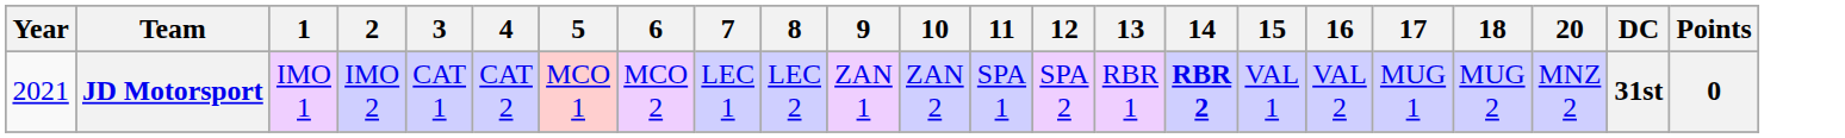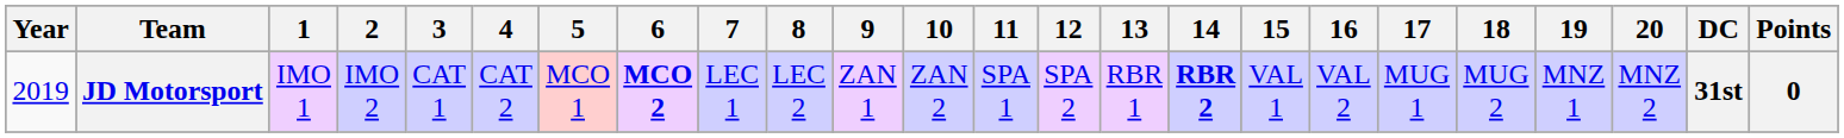 <table class="wikitable" style="text-align:center; font-size:85%">
 <tr>
 <th>Year</th>
 <th>Team</th>
 <th>1</th>
 <th>2</th>
 <th>3</th>
 <th>4</th>
 <th>5</th>
 <th>6</th>
 <th>7</th>
 <th>8</th>
 <th>9</th>
 <th>10</th>
 <th>11</th>
 <th>12</th>
 <th>13</th>
 <th>14</th>
 <th>15</th>
 <th>16</th>
 <th>17</th>
 <th>18</th>
+<th>19</th>
 <th>20</th>
 <th>DC</th>
 <th>Points</th>
 </tr>
 <tr>
-<td><a href='#'>2021</a></td>
+<td><a href='#'>2019</a></td>
 <th nowrap><a href='#'>JD Motorsport</a></th>
 <td style="background:#EFCFFF"><a href='#'>IMO<br>1</a><br></td>
 <td style="background:#CFCFFF"><a href='#'>IMO<br>2</a><br></td>
 <td style="background:#CFCFFF"><a href='#'>CAT<br>1</a><br></td>
 <td style="background:#CFCFFF"><a href='#'>CAT<br>2</a><br></td>
 <td style="background:#FFCFCF"><a href='#'>MCO<br>1</a><br></td>
-<td style="background:#EFCFFF"><a href='#'>MCO<br>2</a><br></td>
+<td style="background:#EFCFFF"><strong><a href='#'>MCO<br>2</a><br></strong></td>
 <td style="background:#CFCFFF"><a href='#'>LEC<br>1</a><br></td>
 <td style="background:#CFCFFF"><a href='#'>LEC<br>2</a><br></td>
 <td style="background:#EFCFFF"><a href='#'>ZAN<br>1</a><br></td>
 <td style="background:#CFCFFF"><a href='#'>ZAN<br>2</a><br></td>
 <td style="background:#CFCFFF"><a href='#'>SPA<br>1</a><br></td>
 <td style="background:#EFCFFF"><a href='#'>SPA<br>2</a><br></td>
 <td style="background:#EFCFFF"><a href='#'>RBR<br>1</a><br></td>
 <td style="background:#CFCFFF"><strong><a href='#'>RBR<br>2</a><br></strong></td>
 <td style="background:#CFCFFF"><a href='#'>VAL<br>1</a><br></td>
 <td style="background:#CFCFFF"><a href='#'>VAL<br>2</a><br></td>
 <td style="background:#CFCFFF"><a href='#'>MUG<br>1</a><br></td>
 <td style="background:#CFCFFF"><a href='#'>MUG<br>2</a><br></td>
+<td style="background:#CFCFFF"><a href='#'>MNZ<br>1</a><br></td>
 <td style="background:#CFCFFF"><a href='#'>MNZ<br>2</a><br></td>
 <th>31st</th>
 <th>0</th>
 </tr>
 </table>
